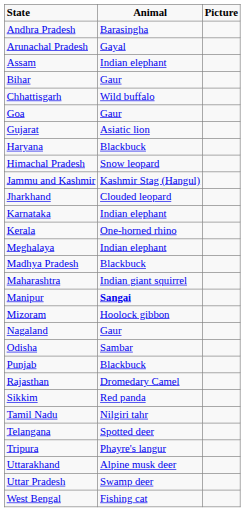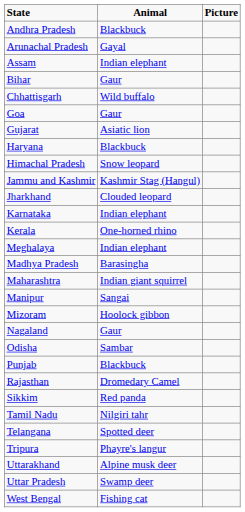 <table border=1 cellspacing=0 cellpadding=3 style="border-collapse: collapse; background:#f8f8f8;">
 <tr>
 <th align=left>State</th>
 <th>Animal</th>
 <td><strong>Picture</strong></td>
 </tr>
 <tr>
 <td><a href='#'>Andhra Pradesh</a></td>
-<td><a href='#'>Barasingha</a></td>
+<td><a href='#'>Blackbuck</a></td>
 <td></td>
 </tr>
 <tr>
 <td><a href='#'>Arunachal Pradesh</a></td>
 <td><a href='#'>Gayal</a></td>
 <td></td>
 </tr>
 <tr>
 <td><a href='#'>Assam</a></td>
 <td><a href='#'>Indian elephant</a></td>
 <td></td>
 </tr>
 <tr>
 <td><a href='#'>Bihar</a></td>
 <td><a href='#'>Gaur</a></td>
 <td></td>
 </tr>
 <tr>
 <td><a href='#'>Chhattisgarh</a></td>
 <td><a href='#'>Wild buffalo</a></td>
 <td></td>
 </tr>
 <tr>
 <td><a href='#'>Goa</a></td>
 <td><a href='#'>Gaur</a></td>
 <td></td>
 </tr>
 <tr>
 <td><a href='#'>Gujarat</a></td>
 <td><a href='#'>Asiatic lion</a></td>
 <td></td>
 </tr>
 <tr>
 <td><a href='#'>Haryana</a></td>
 <td><a href='#'>Blackbuck</a></td>
 <td></td>
 </tr>
 <tr>
 <td><a href='#'>Himachal Pradesh</a></td>
 <td><a href='#'>Snow leopard</a></td>
 <td></td>
 </tr>
 <tr>
 <td><a href='#'>Jammu and Kashmir</a></td>
 <td><a href='#'>Kashmir Stag (Hangul)</a></td>
 <td></td>
 </tr>
 <tr>
 <td><a href='#'>Jharkhand</a></td>
 <td><a href='#'>Clouded leopard</a></td>
 <td></td>
 </tr>
 <tr>
 <td><a href='#'>Karnataka</a></td>
 <td><a href='#'>Indian elephant</a></td>
 <td></td>
 </tr>
 <tr>
 <td><a href='#'>Kerala</a></td>
 <td><a href='#'>One-horned rhino</a></td>
 <td></td>
 </tr>
 <tr>
 <td><a href='#'>Meghalaya</a></td>
 <td><a href='#'>Indian elephant</a></td>
 <td></td>
 </tr>
 <tr>
 <td><a href='#'>Madhya Pradesh</a></td>
-<td><a href='#'>Blackbuck</a></td>
+<td><a href='#'>Barasingha</a></td>
 <td></td>
 </tr>
 <tr>
 <td><a href='#'>Maharashtra</a></td>
 <td><a href='#'>Indian giant squirrel</a></td>
 <td></td>
 </tr>
 <tr>
 <td><a href='#'>Manipur</a></td>
-<td><strong><a href='#'>Sangai</a></strong></td>
+<td><a href='#'>Sangai</a></td>
 <td></td>
 </tr>
 <tr>
 <td><a href='#'>Mizoram</a></td>
 <td><a href='#'>Hoolock gibbon</a></td>
 <td></td>
 </tr>
 <tr>
 <td><a href='#'>Nagaland</a></td>
 <td><a href='#'>Gaur</a></td>
 <td></td>
 </tr>
 <tr>
 <td><a href='#'>Odisha</a></td>
 <td><a href='#'>Sambar</a></td>
 <td></td>
 </tr>
 <tr>
 <td><a href='#'>Punjab</a></td>
 <td><a href='#'>Blackbuck</a></td>
 <td></td>
 </tr>
 <tr>
 <td><a href='#'>Rajasthan</a></td>
 <td><a href='#'>Dromedary Camel</a></td>
 <td></td>
 </tr>
 <tr>
 <td><a href='#'>Sikkim</a></td>
 <td><a href='#'>Red panda</a></td>
 <td></td>
 </tr>
 <tr>
 <td><a href='#'>Tamil Nadu</a></td>
 <td><a href='#'>Nilgiri tahr</a></td>
 <td></td>
 </tr>
 <tr>
 <td><a href='#'>Telangana</a></td>
 <td><a href='#'>Spotted deer</a></td>
 <td></td>
 </tr>
 <tr>
 <td><a href='#'>Tripura</a></td>
 <td><a href='#'>Phayre's langur</a></td>
 <td></td>
 </tr>
 <tr>
 <td><a href='#'>Uttarakhand</a></td>
 <td><a href='#'>Alpine musk deer</a></td>
 <td></td>
 </tr>
 <tr>
 <td><a href='#'>Uttar Pradesh</a></td>
 <td><a href='#'>Swamp deer</a></td>
 <td></td>
 </tr>
 <tr>
 <td><a href='#'>West Bengal</a></td>
 <td><a href='#'>Fishing cat</a></td>
 <td><br></td>
 </tr>
 </table>
